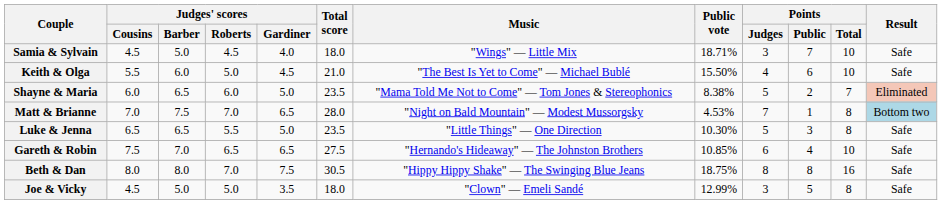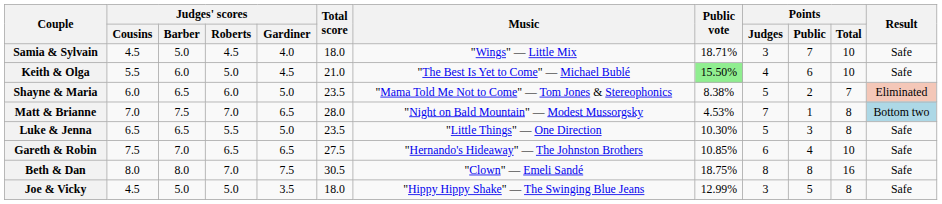 <table class="wikitable sortable" style="text-align:center; font-size:90%; width:90%">
 <tr>
 <th scope="col" rowspan=2>Couple</th>
 <th scope="col" colspan=4 class="unsortable">Judges' scores</th>
 <th scope="col" rowspan=2>Total<br>score</th>
 <th scope="col" rowspan=2 class="unsortable">Music</th>
 <th scope="col" rowspan=2>Public<br>vote</th>
 <th scope="col" colspan=3 class="unsortable">Points</th>
 <th scope="col" rowspan=2 class="unsortable">Result</th>
 </tr>
 <tr>
 <th class="unsortable">Cousins</th>
 <th class="unsortable">Barber</th>
 <th class="unsortable">Roberts</th>
 <th class="unsortable">Gardiner</th>
 <th class="unsortable">Judges</th>
 <th class="unsortable">Public</th>
 <th>Total</th>
 </tr>
 <tr>
 <th scope="row">Samia & Sylvain</th>
 <td>4.5</td>
 <td>5.0</td>
 <td>4.5</td>
 <td>4.0</td>
 <td>18.0</td>
 <td>"<a href='#'>Wings</a>" — <a href='#'>Little Mix</a></td>
 <td>18.71%</td>
 <td>3</td>
 <td>7</td>
 <td>10</td>
 <td>Safe</td>
 </tr>
 <tr>
 <th scope="row">Keith & Olga</th>
 <td>5.5</td>
 <td>6.0</td>
 <td>5.0</td>
 <td>4.5</td>
 <td>21.0</td>
 <td>"<a href='#'>The Best Is Yet to Come</a>" — <a href='#'>Michael Bublé</a></td>
-<td>15.50%</td>
+<td style="background: lightgreen;">15.50%</td>
 <td>4</td>
 <td>6</td>
 <td>10</td>
 <td>Safe</td>
 </tr>
 <tr>
 <th scope="row">Shayne & Maria</th>
 <td>6.0</td>
 <td>6.5</td>
 <td>6.0</td>
 <td>5.0</td>
 <td>23.5</td>
 <td>"<a href='#'>Mama Told Me Not to Come</a>" — <a href='#'>Tom Jones</a> & <a href='#'>Stereophonics</a></td>
 <td>8.38%</td>
 <td>5</td>
 <td>2</td>
 <td>7</td>
 <td bgcolor="f4c7b8">Eliminated</td>
 </tr>
 <tr>
 <th scope="row">Matt & Brianne</th>
 <td>7.0</td>
 <td>7.5</td>
 <td>7.0</td>
 <td>6.5</td>
 <td>28.0</td>
 <td>"<a href='#'>Night on Bald Mountain</a>" — <a href='#'>Modest Mussorgsky</a></td>
 <td>4.53%</td>
 <td>7</td>
 <td>1</td>
 <td>8</td>
 <td bgcolor="lightblue">Bottom two</td>
 </tr>
 <tr>
 <th scope="row">Luke & Jenna</th>
 <td>6.5</td>
 <td>6.5</td>
 <td>5.5</td>
 <td>5.0</td>
 <td>23.5</td>
 <td>"<a href='#'>Little Things</a>" — <a href='#'>One Direction</a></td>
 <td>10.30%</td>
 <td>5</td>
 <td>3</td>
 <td>8</td>
 <td>Safe</td>
 </tr>
 <tr>
 <th scope="row">Gareth & Robin</th>
 <td>7.5</td>
 <td>7.0</td>
 <td>6.5</td>
 <td>6.5</td>
 <td>27.5</td>
 <td>"<a href='#'>Hernando's Hideaway</a>" — <a href='#'>The Johnston Brothers</a></td>
 <td>10.85%</td>
 <td>6</td>
 <td>4</td>
 <td>10</td>
 <td>Safe</td>
 </tr>
 <tr>
 <th scope="row">Beth & Dan</th>
 <td>8.0</td>
 <td>8.0</td>
 <td>7.0</td>
 <td>7.5</td>
 <td>30.5</td>
-<td>"<a href='#'>Hippy Hippy Shake</a>" — <a href='#'>The Swinging Blue Jeans</a></td>
+<td>"<a href='#'>Clown</a>" — <a href='#'>Emeli Sandé</a></td>
 <td>18.75%</td>
 <td>8</td>
 <td>8</td>
 <td>16</td>
 <td>Safe</td>
 </tr>
 <tr>
 <th scope="row">Joe & Vicky</th>
 <td>4.5</td>
 <td>5.0</td>
 <td>5.0</td>
 <td>3.5</td>
 <td>18.0</td>
-<td>"<a href='#'>Clown</a>" — <a href='#'>Emeli Sandé</a></td>
+<td>"<a href='#'>Hippy Hippy Shake</a>" — <a href='#'>The Swinging Blue Jeans</a></td>
 <td>12.99%</td>
 <td>3</td>
 <td>5</td>
 <td>8</td>
 <td>Safe</td>
 </tr>
 </table>
